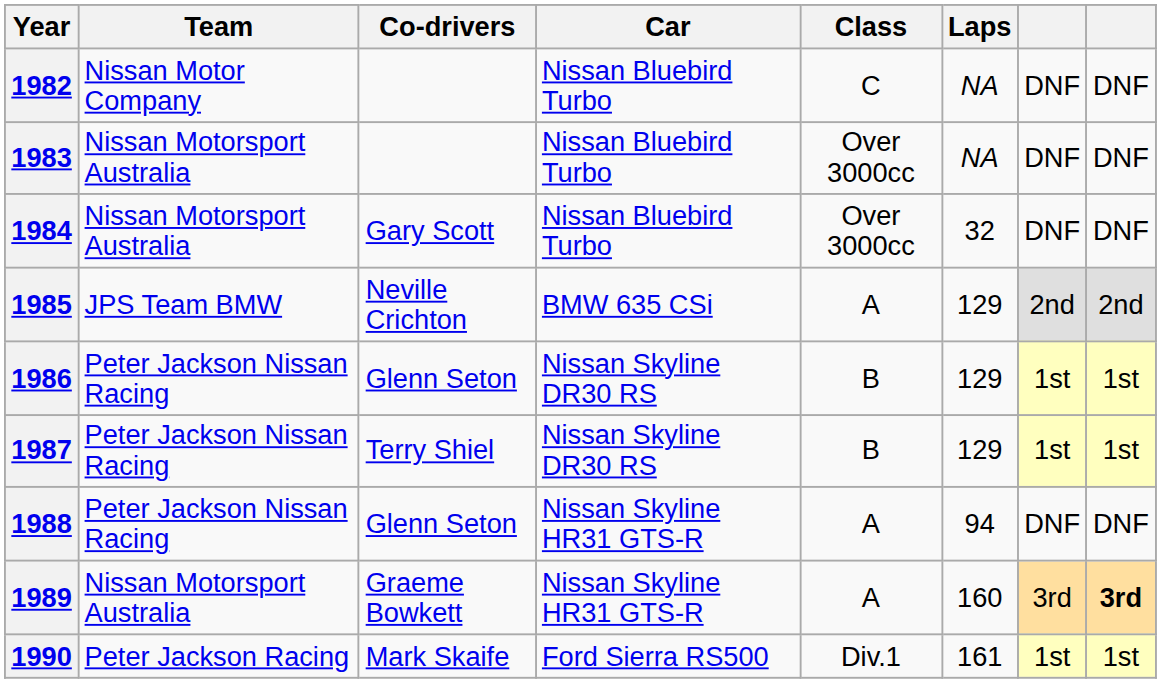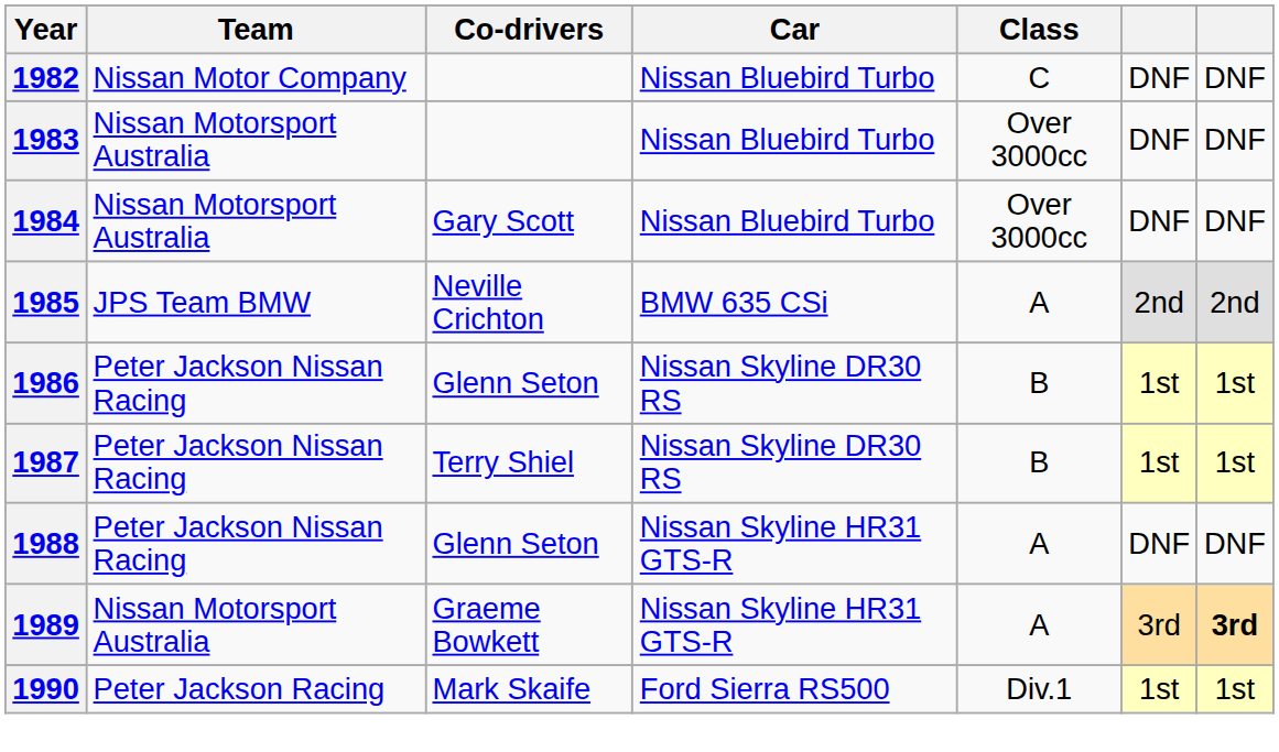 <table class="wikitable" style="text-align:center; font-size:90%">
 <tr>
 <th>Year</th>
 <th>Team</th>
 <th>Co-drivers</th>
 <th>Car</th>
 <th>Class</th>
-<th>Laps</th>
 <th></th>
 <th></th>
 </tr>
 <tr>
 <th><a href='#'>1982</a></th>
 <td align="left"> <a href='#'>Nissan Motor Company</a></td>
 <td align="left"></td>
 <td align="left"><a href='#'>Nissan Bluebird Turbo</a></td>
 <td>C</td>
-<td><em>NA</em></td>
 <td>DNF</td>
 <td>DNF</td>
 </tr>
 <tr>
 <th><a href='#'>1983</a></th>
 <td align="left"> <a href='#'>Nissan Motorsport Australia</a></td>
 <td align="left"></td>
 <td align="left"><a href='#'>Nissan Bluebird Turbo</a></td>
 <td>Over 3000cc</td>
-<td><em>NA</em></td>
 <td>DNF</td>
 <td>DNF</td>
 </tr>
 <tr>
 <th><a href='#'>1984</a></th>
 <td align="left"> <a href='#'>Nissan Motorsport Australia</a></td>
 <td align="left"> <a href='#'>Gary Scott</a></td>
 <td align="left"><a href='#'>Nissan Bluebird Turbo</a></td>
 <td>Over 3000cc</td>
-<td>32</td>
 <td>DNF</td>
 <td>DNF</td>
 </tr>
 <tr>
 <th><a href='#'>1985</a></th>
 <td align="left"> <a href='#'>JPS Team BMW</a></td>
 <td align="left"> <a href='#'>Neville Crichton</a></td>
 <td align="left"><a href='#'>BMW 635 CSi</a></td>
 <td>A</td>
-<td>129</td>
 <td style="background:#dfdfdf;">2nd</td>
 <td style="background:#dfdfdf;">2nd</td>
 </tr>
 <tr>
 <th><a href='#'>1986</a></th>
 <td align="left"> <a href='#'>Peter Jackson Nissan Racing</a></td>
 <td align="left"> <a href='#'>Glenn Seton</a></td>
 <td align="left"><a href='#'>Nissan Skyline DR30 RS</a></td>
 <td>B</td>
-<td>129</td>
 <td style="background:#ffffbf;">1st</td>
 <td style="background:#ffffbf;">1st</td>
 </tr>
 <tr>
 <th><a href='#'>1987</a></th>
 <td align="left"> <a href='#'>Peter Jackson Nissan Racing</a></td>
 <td align="left"> <a href='#'>Terry Shiel</a></td>
 <td align="left"><a href='#'>Nissan Skyline DR30 RS</a></td>
 <td>B</td>
-<td>129</td>
 <td style="background:#ffffbf;">1st</td>
 <td style="background:#ffffbf;">1st</td>
 </tr>
 <tr>
 <th><a href='#'>1988</a></th>
 <td align="left"> <a href='#'>Peter Jackson Nissan Racing</a></td>
 <td align="left"> <a href='#'>Glenn Seton</a></td>
 <td align="left"><a href='#'>Nissan Skyline HR31 GTS-R</a></td>
 <td>A</td>
-<td>94</td>
 <td>DNF</td>
 <td>DNF</td>
 </tr>
 <tr>
 <th><a href='#'>1989</a></th>
 <td align="left"> <a href='#'>Nissan Motorsport Australia</a></td>
 <td align="left"> <a href='#'>Graeme Bowkett</a></td>
 <td align="left"><a href='#'>Nissan Skyline HR31 GTS-R</a></td>
 <td>A</td>
-<td>160</td>
 <td style="background:#ffdf9f;">3rd</td>
 <td style="background:#ffdf9f;"><strong>3rd</strong></td>
 </tr>
 <tr>
 <th><a href='#'>1990</a></th>
 <td align="left"> <a href='#'>Peter Jackson Racing</a></td>
 <td align="left"> <a href='#'>Mark Skaife</a></td>
 <td align="left"><a href='#'>Ford Sierra RS500</a></td>
 <td>Div.1</td>
-<td>161</td>
 <td style="background:#ffffbf;">1st</td>
 <td style="background:#ffffbf;">1st</td>
 </tr>
 </table>
